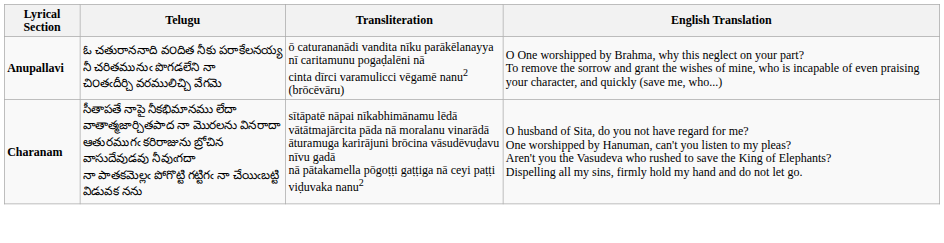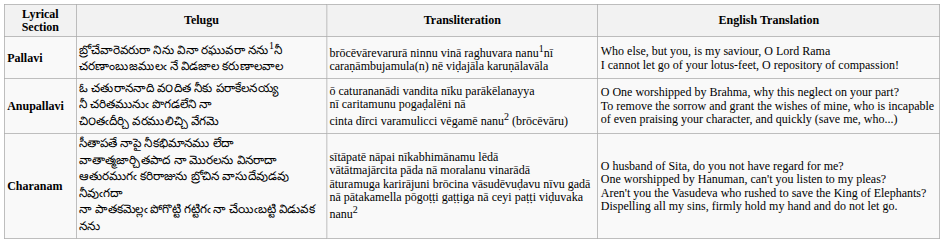 <table class="wikitable">
 <tr>
 <th>Lyrical Section</th>
 <th>Telugu</th>
 <th>Transliteration</th>
 <th>English Translation</th>
+</tr>
+<tr>
+<td><strong>Pallavi</strong></td>
+<td>బ్రోచేవారెవరురా నిను వినా రఘువరా నను<sup>1</sup>నీ చరణాంబుజములఁ నే విడజాల కరుణాలవాల</td>
+<td>brōcēvārevarurā ninnu vinā raghuvara nanu<sup>1</sup>nī caraṇāmbujamula(n) nē viḍajāla karuṇālavāla</td>
+<td>Who else, but you, is my saviour, O Lord Rama<br>I cannot let go of your lotus-feet, O repository of compassion!</td>
 </tr>
 <tr>
 <td><strong>Anupallavi</strong></td>
 <td>ఓ చతురాననాది వ౦దిత నీకు పరాకేలనయ్య<br>నీ చరితమునుఁ పొగడలేని నా<br>చి౦తఁదీర్చి వరములిచ్చి వేగమె</td>
 <td>ō caturananādi vandita nīku parākēlanayya<br>nī caritamunu pogaḍalēni nā<br>cinta dīrci varamulicci vēgamē nanu<sup>2</sup> (brōcēvāru)</td>
 <td>O One worshipped by Brahma, why this neglect on your part?<br>To remove the sorrow and grant the wishes of mine, who is incapable of even praising your character, and quickly (save me, who...)</td>
 </tr>
 <tr>
 <td><strong>Charanam</strong></td>
 <td>సీతాపతే నాపై నీకభిమానము లేదా<br>వాతాత్మజార్చితపాద నా మొరలను వినరాదా<br>ఆతురముగఁ కరిరాజును బ్రోచిన వాసుదేవుడవు నీవుఁగదా<br>నా పాతకమెల్లఁ పోగొట్టి గట్టిగఁ నా చేయిఁబట్టి విడువక నను</td>
 <td>sītāpatē nāpai nīkabhimānamu lēdā<br>vātātmajārcita pāda nā moralanu vinarādā<br>āturamuga karirājuni brōcina vāsudēvuḍavu nīvu gadā<br>nā pātakamella pōgoṭṭi gaṭṭiga nā ceyi paṭṭi viḍuvaka nanu<sup>2</sup></td>
 <td>O husband of Sita, do you not have regard for me?<br>One worshipped by Hanuman, can't you listen to my pleas?<br>Aren't you the Vasudeva who rushed to save the King of Elephants?<br>Dispelling all my sins, firmly hold my hand and do not let go.</td>
 </tr>
 </table>
